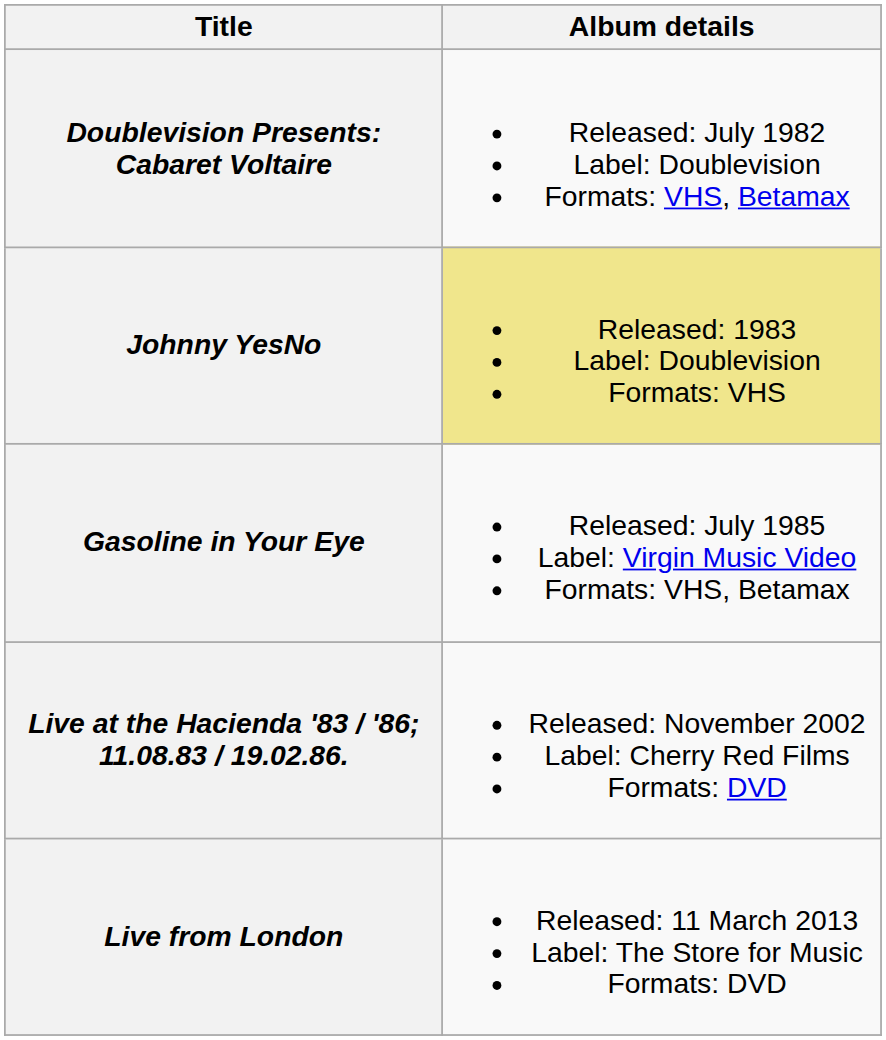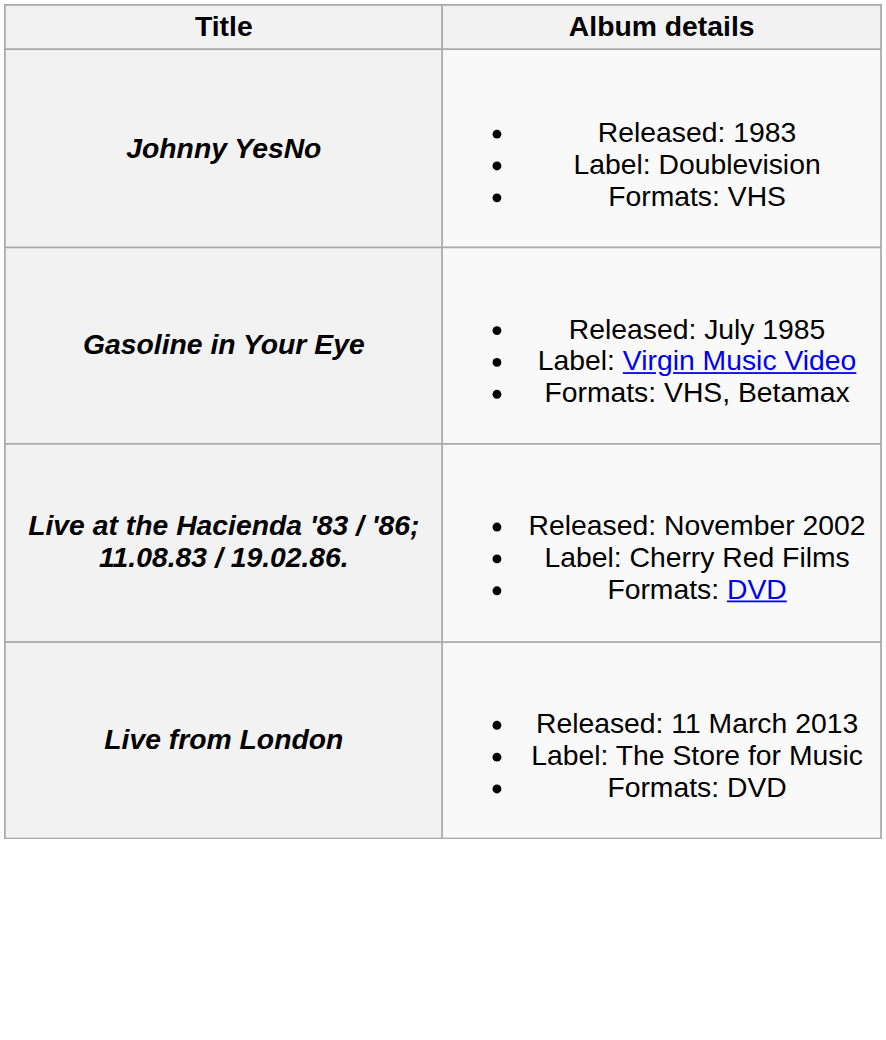 <table class="wikitable plainrowheaders" style="text-align:center;">
 <tr>
 <th scope="col" style="width:15em;">Title</th>
 <th scope="col" style="width:15em;">Album details</th>
 </tr>
 <tr>
-<th scope="row"><em>Doublevision Presents: Cabaret Voltaire</em></th>
-<td><br><ul><li>Released: July 1982</li><li>Label: Doublevision</li><li>Formats: <a href='#'>VHS</a>, <a href='#'>Betamax</a></li></ul></td>
-</tr>
-<tr>
 <th scope="row"><em>Johnny YesNo</em></th>
-<td style="background: khaki;"><br><ul><li>Released: 1983</li><li>Label: Doublevision</li><li>Formats: VHS</li></ul></td>
+<td><br><ul><li>Released: 1983</li><li>Label: Doublevision</li><li>Formats: VHS</li></ul></td>
 </tr>
 <tr>
 <th scope="row"><em>Gasoline in Your Eye</em></th>
 <td><br><ul><li>Released: July 1985</li><li>Label: <a href='#'>Virgin Music Video</a></li><li>Formats: VHS, Betamax</li></ul></td>
 </tr>
 <tr>
 <th scope="row"><em>Live at the Hacienda '83 / '86; 11.08.83 / 19.02.86.</em></th>
 <td><br><ul><li>Released: November 2002</li><li>Label: Cherry Red Films</li><li>Formats: <a href='#'>DVD</a></li></ul></td>
 </tr>
 <tr>
 <th scope="row"><em>Live from London</em></th>
 <td><br><ul><li>Released: 11 March 2013</li><li>Label: The Store for Music</li><li>Formats: DVD</li></ul></td>
 </tr>
 </table>
